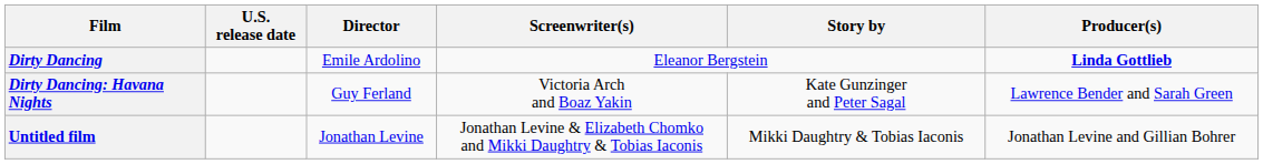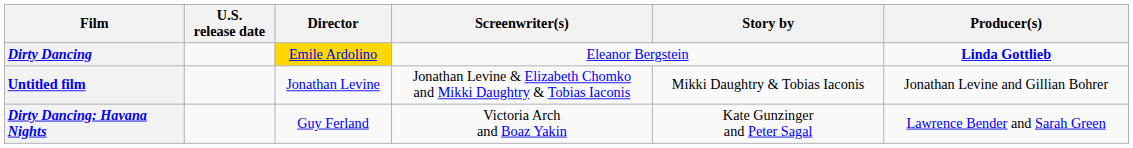 <table class="wikitable plainrowheaders" style="text-align:center" width=100%>
 <tr>
 <th scope="col" style="width:16%;">Film</th>
 <th scope="col">U.S. <br>release date</th>
 <th scope="col">Director</th>
 <th scope="col">Screenwriter(s)</th>
 <th scope="col">Story by</th>
 <th scope="col">Producer(s)</th>
 </tr>
 <tr>
 <th scope="row" style="text-align:left"><em><a href='#'>Dirty Dancing</a></em></th>
 <td style="text-align:center"></td>
-<td><a href='#'>Emile Ardolino</a></td>
+<td style="background: gold;"><a href='#'>Emile Ardolino</a></td>
 <td colspan="2"><a href='#'>Eleanor Bergstein</a></td>
 <td><strong><a href='#'>Linda Gottlieb</a></strong></td>
+</tr>
+<tr>
+<th scope="row" style="text-align:left"><a href='#'>Untitled film</a></th>
+<td style="text-align:center"></td>
+<td><a href='#'>Jonathan Levine</a></td>
+<td>Jonathan Levine & <a href='#'>Elizabeth Chomko</a> <br>and <a href='#'>Mikki Daughtry</a> & <a href='#'>Tobias Iaconis</a></td>
+<td>Mikki Daughtry & Tobias Iaconis</td>
+<td>Jonathan Levine and Gillian Bohrer</td>
 </tr>
 <tr>
 <th scope="row" style="text-align:left"><em><a href='#'>Dirty Dancing: Havana Nights</a></em></th>
 <td style="text-align:center"></td>
 <td><a href='#'>Guy Ferland</a></td>
 <td>Victoria Arch <br>and <a href='#'>Boaz Yakin</a></td>
 <td>Kate Gunzinger <br>and <a href='#'>Peter Sagal</a></td>
 <td><a href='#'>Lawrence Bender</a> and <a href='#'>Sarah Green</a></td>
 </tr>
-<tr>
-<th scope="row" style="text-align:left"><a href='#'>Untitled film</a></th>
-<td style="text-align:center"></td>
-<td><a href='#'>Jonathan Levine</a></td>
-<td>Jonathan Levine & <a href='#'>Elizabeth Chomko</a> <br>and <a href='#'>Mikki Daughtry</a> & <a href='#'>Tobias Iaconis</a></td>
-<td>Mikki Daughtry & Tobias Iaconis</td>
-<td>Jonathan Levine and Gillian Bohrer</td>
-</tr>
 </table>
